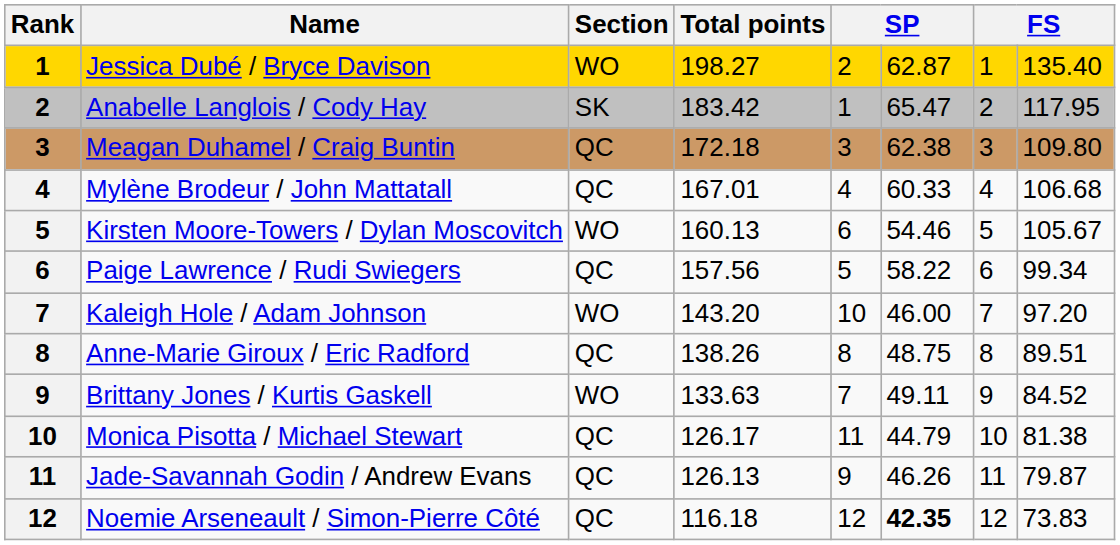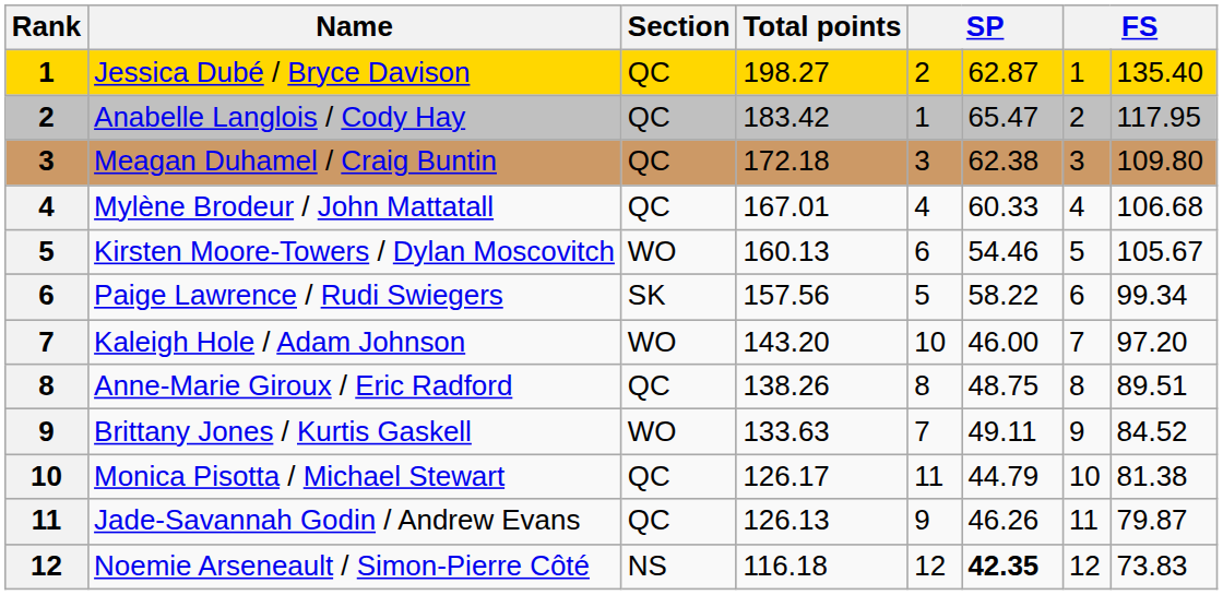 <table class="wikitable sortable">
 <tr>
 <th>Rank</th>
 <th>Name</th>
 <th>Section</th>
 <th>Total points</th>
 <th colspan="2" width="80px"><a href='#'>SP</a></th>
 <th colspan="2" width="80px"><a href='#'>FS</a></th>
 </tr>
 <tr bgcolor="gold">
 <td align="center"><strong>1</strong></td>
 <td><a href='#'>Jessica Dubé</a> / <a href='#'>Bryce Davison</a></td>
-<td>WO</td>
+<td>QC</td>
 <td>198.27</td>
 <td>2</td>
 <td>62.87</td>
 <td>1</td>
 <td>135.40</td>
 </tr>
 <tr bgcolor="silver">
 <td align="center"><strong>2</strong></td>
 <td><a href='#'>Anabelle Langlois</a> / <a href='#'>Cody Hay</a></td>
-<td>SK</td>
+<td>QC</td>
 <td>183.42</td>
 <td>1</td>
 <td>65.47</td>
 <td>2</td>
 <td>117.95</td>
 </tr>
 <tr bgcolor="cc9966">
 <td align="center"><strong>3</strong></td>
 <td><a href='#'>Meagan Duhamel</a> / <a href='#'>Craig Buntin</a></td>
 <td>QC</td>
 <td>172.18</td>
 <td>3</td>
 <td>62.38</td>
 <td>3</td>
 <td>109.80</td>
 </tr>
 <tr>
 <th>4</th>
 <td><a href='#'>Mylène Brodeur</a> / <a href='#'>John Mattatall</a></td>
 <td>QC</td>
 <td>167.01</td>
 <td>4</td>
 <td>60.33</td>
 <td>4</td>
 <td>106.68</td>
 </tr>
 <tr>
 <th>5</th>
 <td><a href='#'>Kirsten Moore-Towers</a> / <a href='#'>Dylan Moscovitch</a></td>
 <td>WO</td>
 <td>160.13</td>
 <td>6</td>
 <td>54.46</td>
 <td>5</td>
 <td>105.67</td>
 </tr>
 <tr>
 <th>6</th>
 <td><a href='#'>Paige Lawrence</a> / <a href='#'>Rudi Swiegers</a></td>
-<td>QC</td>
+<td>SK</td>
 <td>157.56</td>
 <td>5</td>
 <td>58.22</td>
 <td>6</td>
 <td>99.34</td>
 </tr>
 <tr>
 <th>7</th>
 <td><a href='#'>Kaleigh Hole</a> / <a href='#'>Adam Johnson</a></td>
 <td>WO</td>
 <td>143.20</td>
 <td>10</td>
 <td>46.00</td>
 <td>7</td>
 <td>97.20</td>
 </tr>
 <tr>
 <th>8</th>
 <td><a href='#'>Anne-Marie Giroux</a> / <a href='#'>Eric Radford</a></td>
 <td>QC</td>
 <td>138.26</td>
 <td>8</td>
 <td>48.75</td>
 <td>8</td>
 <td>89.51</td>
 </tr>
 <tr>
 <th>9</th>
 <td><a href='#'>Brittany Jones</a> / <a href='#'>Kurtis Gaskell</a></td>
 <td>WO</td>
 <td>133.63</td>
 <td>7</td>
 <td>49.11</td>
 <td>9</td>
 <td>84.52</td>
 </tr>
 <tr>
 <th>10</th>
 <td><a href='#'>Monica Pisotta</a> / <a href='#'>Michael Stewart</a></td>
 <td>QC</td>
 <td>126.17</td>
 <td>11</td>
 <td>44.79</td>
 <td>10</td>
 <td>81.38</td>
 </tr>
 <tr>
 <th>11</th>
 <td><a href='#'>Jade-Savannah Godin</a> / Andrew Evans</td>
 <td>QC</td>
 <td>126.13</td>
 <td>9</td>
 <td>46.26</td>
 <td>11</td>
 <td>79.87</td>
 </tr>
 <tr>
 <th>12</th>
 <td><a href='#'>Noemie Arseneault</a> / <a href='#'>Simon-Pierre Côté</a></td>
-<td>QC</td>
+<td>NS</td>
 <td>116.18</td>
 <td>12</td>
 <td><strong>42.35</strong></td>
 <td>12</td>
 <td>73.83</td>
 </tr>
 </table>
